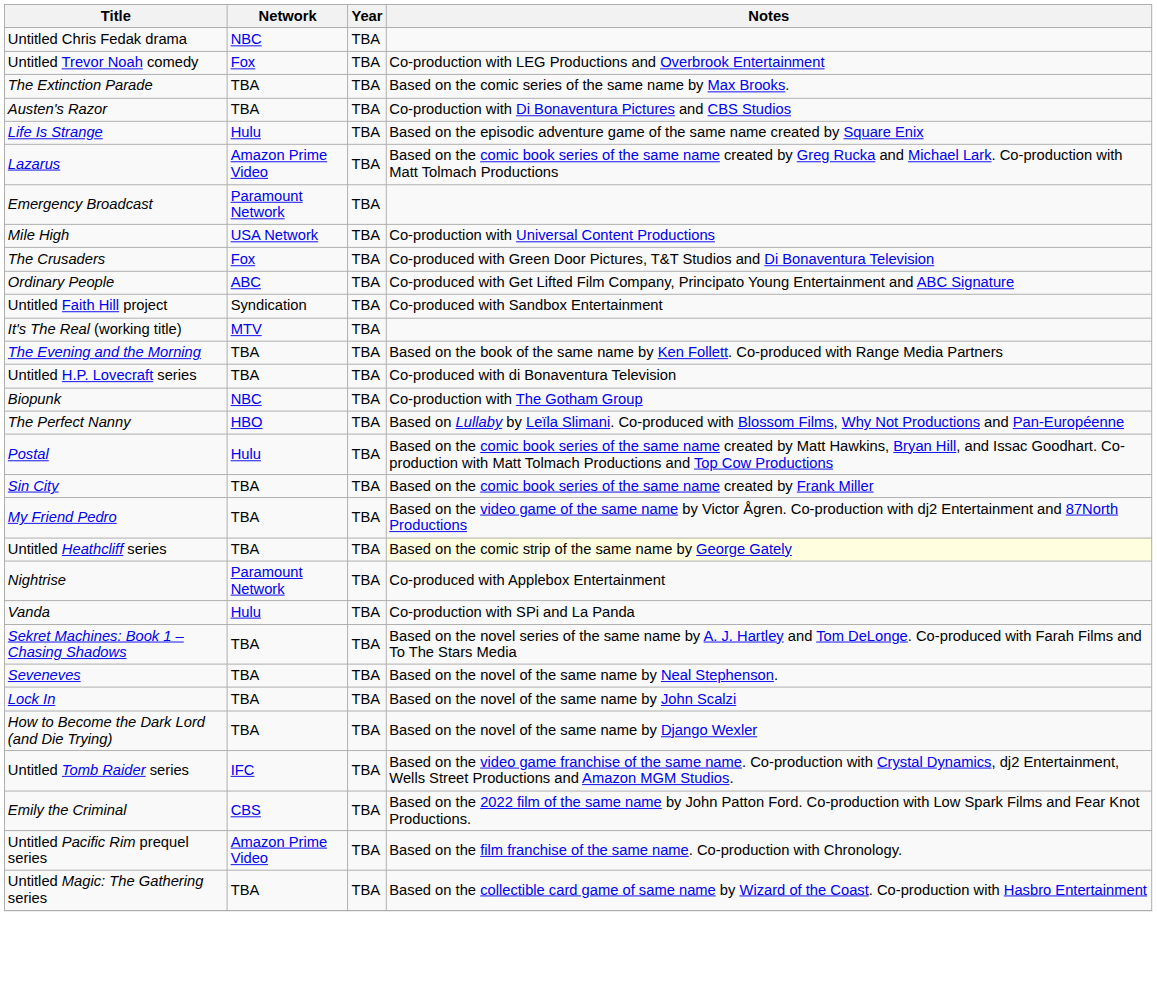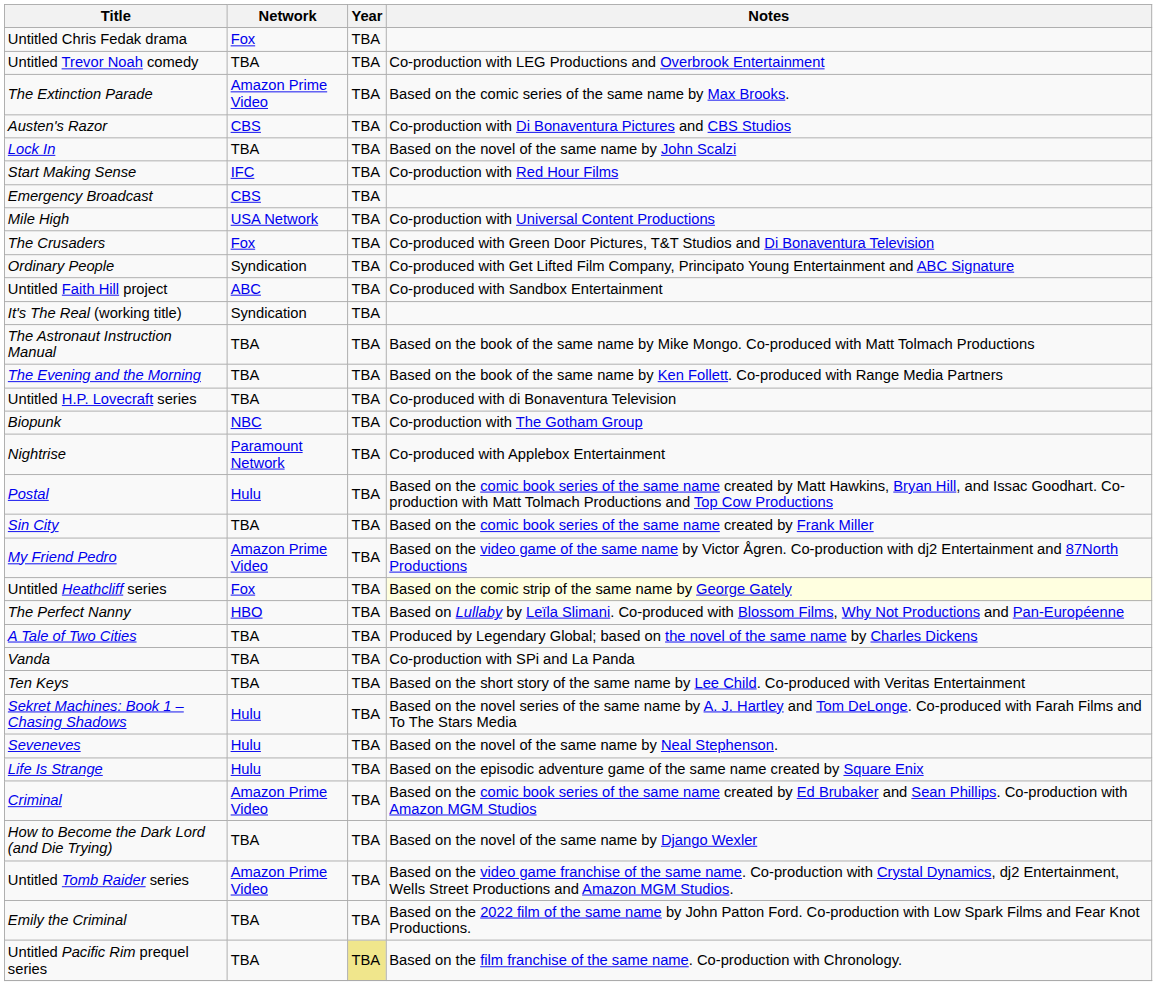 <table class="wikitable sortable">
 <tr>
 <th>Title</th>
 <th>Network</th>
 <th>Year</th>
 <th>Notes</th>
 </tr>
 <tr>
 <td>Untitled Chris Fedak drama</td>
-<td><a href='#'>NBC</a></td>
+<td><a href='#'>Fox</a></td>
 <td>TBA</td>
 <td></td>
 </tr>
 <tr>
 <td>Untitled <a href='#'>Trevor Noah</a> comedy</td>
-<td><a href='#'>Fox</a></td>
+<td>TBA</td>
 <td>TBA</td>
 <td>Co-production with LEG Productions and <a href='#'>Overbrook Entertainment</a></td>
 </tr>
 <tr>
 <td><em>The Extinction Parade</em></td>
-<td>TBA</td>
+<td><a href='#'>Amazon Prime Video</a></td>
 <td>TBA</td>
 <td>Based on the comic series of the same name by <a href='#'>Max Brooks</a>.</td>
 </tr>
 <tr>
 <td><em>Austen's Razor</em></td>
-<td>TBA</td>
+<td><a href='#'>CBS</a></td>
 <td>TBA</td>
 <td>Co-production with <a href='#'>Di Bonaventura Pictures</a> and <a href='#'>CBS Studios</a></td>
 </tr>
 <tr>
-<td><em><a href='#'>Life Is Strange</a></em></td>
-<td><a href='#'>Hulu</a></td>
+<td><em><a href='#'>Lock In</a></em></td>
 <td>TBA</td>
-<td>Based on the episodic adventure game of the same name created by <a href='#'>Square Enix</a></td>
+<td>TBA</td>
+<td>Based on the novel of the same name by <a href='#'>John Scalzi</a></td>
 </tr>
 <tr>
-<td><em><a href='#'>Lazarus</a></em></td>
-<td><a href='#'>Amazon Prime Video</a></td>
+<td><em>Start Making Sense</em></td>
+<td><a href='#'>IFC</a></td>
 <td>TBA</td>
-<td>Based on the <a href='#'>comic book series of the same name</a> created by <a href='#'>Greg Rucka</a> and <a href='#'>Michael Lark</a>. Co-production with Matt Tolmach Productions</td>
+<td>Co-production with <a href='#'>Red Hour Films</a></td>
 </tr>
 <tr>
 <td><em>Emergency Broadcast</em></td>
-<td><a href='#'>Paramount Network</a></td>
+<td><a href='#'>CBS</a></td>
 <td>TBA</td>
 <td></td>
 </tr>
 <tr>
 <td><em>Mile High</em></td>
 <td><a href='#'>USA Network</a></td>
 <td>TBA</td>
 <td>Co-production with <a href='#'>Universal Content Productions</a></td>
 </tr>
 <tr>
 <td><em>The Crusaders</em></td>
 <td><a href='#'>Fox</a></td>
 <td>TBA</td>
 <td>Co-produced with Green Door Pictures, T&T Studios and <a href='#'>Di Bonaventura Television</a></td>
 </tr>
 <tr>
 <td><em>Ordinary People</em></td>
-<td><a href='#'>ABC</a></td>
+<td>Syndication</td>
 <td>TBA</td>
 <td>Co-produced with Get Lifted Film Company, Principato Young Entertainment and <a href='#'>ABC Signature</a></td>
 </tr>
 <tr>
 <td>Untitled <a href='#'>Faith Hill</a> project</td>
-<td>Syndication</td>
+<td><a href='#'>ABC</a></td>
 <td>TBA</td>
 <td>Co-produced with Sandbox Entertainment</td>
 </tr>
 <tr>
 <td><em>It's The Real</em> (working title)</td>
-<td><a href='#'>MTV</a></td>
+<td>Syndication</td>
 <td>TBA</td>
 <td></td>
+</tr>
+<tr>
+<td><em>The Astronaut Instruction Manual</em></td>
+<td>TBA</td>
+<td>TBA</td>
+<td>Based on the book of the same name by Mike Mongo. Co-produced with Matt Tolmach Productions</td>
 </tr>
 <tr>
 <td><em><a href='#'>The Evening and the Morning</a></em></td>
 <td>TBA</td>
 <td>TBA</td>
 <td>Based on the book of the same name by <a href='#'>Ken Follett</a>. Co-produced with Range Media Partners</td>
 </tr>
 <tr>
 <td>Untitled <a href='#'>H.P. Lovecraft</a> series</td>
 <td>TBA</td>
 <td>TBA</td>
 <td>Co-produced with di Bonaventura Television</td>
 </tr>
 <tr>
 <td><em>Biopunk</em></td>
 <td><a href='#'>NBC</a></td>
 <td>TBA</td>
 <td>Co-production with <a href='#'>The Gotham Group</a></td>
 </tr>
 <tr>
-<td><em>The Perfect Nanny</em></td>
-<td><a href='#'>HBO</a></td>
+<td><em>Nightrise</em></td>
+<td><a href='#'>Paramount Network</a></td>
 <td>TBA</td>
-<td>Based on <em><a href='#'>Lullaby</a></em> by <a href='#'>Leïla Slimani</a>. Co-produced with <a href='#'>Blossom Films</a>, <a href='#'>Why Not Productions</a> and <a href='#'>Pan-Européenne</a></td>
+<td>Co-produced with Applebox Entertainment</td>
 </tr>
 <tr>
 <td><em><a href='#'>Postal</a></em></td>
 <td><a href='#'>Hulu</a></td>
 <td>TBA</td>
 <td>Based on the <a href='#'>comic book series of the same name</a> created by Matt Hawkins, <a href='#'>Bryan Hill</a>, and Issac Goodhart. Co-production with Matt Tolmach Productions and <a href='#'>Top Cow Productions</a></td>
 </tr>
 <tr>
 <td><em><a href='#'>Sin City</a></em></td>
 <td>TBA</td>
 <td>TBA</td>
 <td>Based on the <a href='#'>comic book series of the same name</a> created by <a href='#'>Frank Miller</a></td>
 </tr>
 <tr>
 <td><em><a href='#'>My Friend Pedro</a></em></td>
-<td>TBA</td>
+<td><a href='#'>Amazon Prime Video</a></td>
 <td>TBA</td>
 <td>Based on the <a href='#'>video game of the same name</a> by Victor Ågren. Co-production with dj2 Entertainment and <a href='#'>87North Productions</a></td>
 </tr>
 <tr>
 <td>Untitled <em><a href='#'>Heathcliff</a></em> series</td>
-<td>TBA</td>
+<td><a href='#'>Fox</a></td>
 <td>TBA</td>
 <td style="background: lightyellow;">Based on the comic strip of the same name by <a href='#'>George Gately</a></td>
 </tr>
 <tr>
-<td><em>Nightrise</em></td>
-<td><a href='#'>Paramount Network</a></td>
+<td><em>The Perfect Nanny</em></td>
+<td><a href='#'>HBO</a></td>
 <td>TBA</td>
-<td>Co-produced with Applebox Entertainment</td>
+<td>Based on <em><a href='#'>Lullaby</a></em> by <a href='#'>Leïla Slimani</a>. Co-produced with <a href='#'>Blossom Films</a>, <a href='#'>Why Not Productions</a> and <a href='#'>Pan-Européenne</a></td>
+</tr>
+<tr>
+<td><em><a href='#'>A Tale of Two Cities</a></em></td>
+<td>TBA</td>
+<td>TBA</td>
+<td>Produced by Legendary Global; based on <a href='#'>the novel of the same name</a> by <a href='#'>Charles Dickens</a></td>
 </tr>
 <tr>
 <td><em>Vanda</em></td>
-<td><a href='#'>Hulu</a></td>
+<td>TBA</td>
 <td>TBA</td>
 <td>Co-production with SPi and La Panda</td>
 </tr>
 <tr>
+<td><em>Ten Keys</em></td>
+<td>TBA</td>
+<td>TBA</td>
+<td>Based on the short story of the same name by <a href='#'>Lee Child</a>. Co-produced with Veritas Entertainment</td>
+</tr>
+<tr>
 <td><em><a href='#'>Sekret Machines: Book 1 – Chasing Shadows</a></em></td>
-<td>TBA</td>
+<td><a href='#'>Hulu</a></td>
 <td>TBA</td>
 <td>Based on the novel series of the same name by <a href='#'>A. J. Hartley</a> and <a href='#'>Tom DeLonge</a>. Co-produced with Farah Films and To The Stars Media</td>
 </tr>
 <tr>
 <td><em><a href='#'>Seveneves</a></em></td>
-<td>TBA</td>
+<td><a href='#'>Hulu</a></td>
 <td>TBA</td>
 <td>Based on the novel of the same name by <a href='#'>Neal Stephenson</a>.</td>
 </tr>
 <tr>
-<td><em><a href='#'>Lock In</a></em></td>
+<td><em><a href='#'>Life Is Strange</a></em></td>
+<td><a href='#'>Hulu</a></td>
 <td>TBA</td>
+<td>Based on the episodic adventure game of the same name created by <a href='#'>Square Enix</a></td>
+</tr>
+<tr>
+<td><em><a href='#'>Criminal</a></em></td>
+<td><a href='#'>Amazon Prime Video</a></td>
 <td>TBA</td>
-<td>Based on the novel of the same name by <a href='#'>John Scalzi</a></td>
+<td>Based on the <a href='#'>comic book series of the same name</a> created by <a href='#'>Ed Brubaker</a> and <a href='#'>Sean Phillips</a>. Co-production with <a href='#'>Amazon MGM Studios</a></td>
 </tr>
 <tr>
 <td><em>How to Become the Dark Lord (and Die Trying)</em></td>
 <td>TBA</td>
 <td>TBA</td>
 <td>Based on the novel of the same name by <a href='#'>Django Wexler</a></td>
 </tr>
 <tr>
 <td>Untitled <em><a href='#'>Tomb Raider</a></em> series</td>
-<td><a href='#'>IFC</a></td>
+<td><a href='#'>Amazon Prime Video</a></td>
 <td>TBA</td>
 <td>Based on the <a href='#'>video game franchise of the same name</a>. Co-production with <a href='#'>Crystal Dynamics</a>, dj2 Entertainment, Wells Street Productions and <a href='#'>Amazon MGM Studios</a>.</td>
 </tr>
 <tr>
 <td><em>Emily the Criminal</em></td>
-<td><a href='#'>CBS</a></td>
+<td>TBA</td>
 <td>TBA</td>
 <td>Based on the <a href='#'>2022 film of the same name</a> by John Patton Ford. Co-production with Low Spark Films and Fear Knot Productions.</td>
 </tr>
 <tr>
 <td>Untitled <em>Pacific Rim</em> prequel series</td>
-<td><a href='#'>Amazon Prime Video</a></td>
 <td>TBA</td>
+<td style="background: khaki;">TBA</td>
 <td>Based on the <a href='#'>film franchise of the same name</a>. Co-production with Chronology.</td>
-</tr>
-<tr>
-<td>Untitled <em>Magic: The Gathering</em> series</td>
-<td>TBA</td>
-<td>TBA</td>
-<td>Based on the <a href='#'>collectible card game of same name</a> by <a href='#'>Wizard of the Coast</a>. Co-production with <a href='#'>Hasbro Entertainment</a></td>
 </tr>
 <tr>
 </tr>
 </table>
